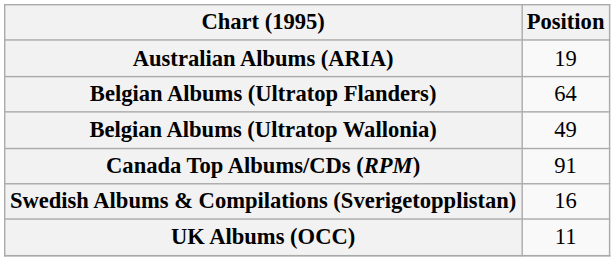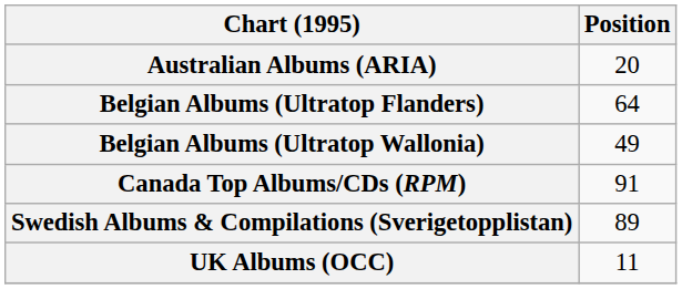 <table class="wikitable sortable plainrowheaders" style="text-align:center;">
 <tr>
 <th scope="col">Chart (1995)</th>
 <th scope="col">Position</th>
 </tr>
 <tr>
 <th scope="row">Australian Albums (ARIA)</th>
-<td>19</td>
+<td>20</td>
 </tr>
 <tr>
 <th scope="row">Belgian Albums (Ultratop Flanders)</th>
 <td>64</td>
 </tr>
 <tr>
 <th scope="row">Belgian Albums (Ultratop Wallonia)</th>
 <td>49</td>
 </tr>
 <tr>
 <th scope="row">Canada Top Albums/CDs (<em>RPM</em>)</th>
 <td>91</td>
 </tr>
 <tr>
 <th scope="row">Swedish Albums & Compilations (Sverigetopplistan)</th>
-<td>16</td>
+<td>89</td>
 </tr>
 <tr>
 <th scope="row">UK Albums (OCC)</th>
 <td>11</td>
 </tr>
 <tr>
 </tr>
 </table>
